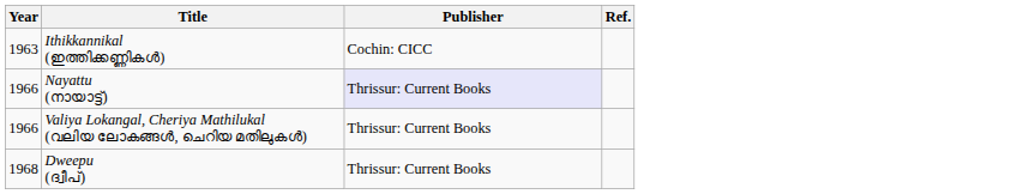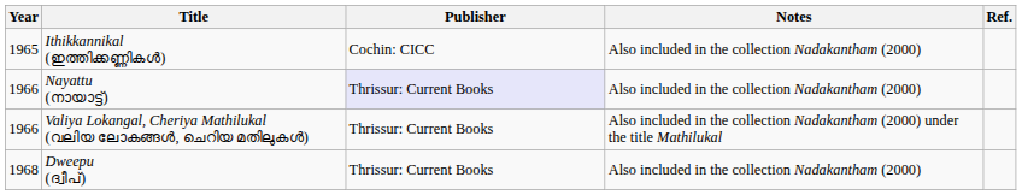 <table class="wikitable">
 <tr>
 <th>Year</th>
 <th ! style=width:20em>Title</th>
 <th ! style=width:17em>Publisher</th>
+<th ! style=width:25em>Notes</th>
 <th>Ref.</th>
 </tr>
 <tr>
-<td>1963</td>
+<td>1965</td>
 <td><em>Ithikkannikal</em><br>(ഇത്തിക്കണ്ണികൾ)</td>
 <td>Cochin: CICC</td>
+<td>Also included in the collection <em>Nadakantham</em> (2000)</td>
 <td></td>
 </tr>
 <tr>
 <td>1966</td>
 <td><em>Nayattu</em><br>(നായാട്ട്)</td>
 <td style="background: lavender;">Thrissur: Current Books</td>
+<td>Also included in the collection <em>Nadakantham</em> (2000)</td>
 <td></td>
 </tr>
 <tr>
 <td>1966</td>
 <td><em>Valiya Lokangal, Cheriya Mathilukal</em><br>(വലിയ ലോകങ്ങൾ, ചെറിയ മതിലുകൾ)</td>
 <td>Thrissur: Current Books</td>
+<td>Also included in the collection <em>Nadakantham</em> (2000) under the title <em>Mathilukal</em></td>
 <td></td>
 </tr>
 <tr>
 <td>1968</td>
 <td><em>Dweepu</em><br>(ദ്വീപ്)</td>
 <td>Thrissur: Current Books</td>
+<td>Also included in the collection <em>Nadakantham</em> (2000)</td>
 <td></td>
 </tr>
 </table>
